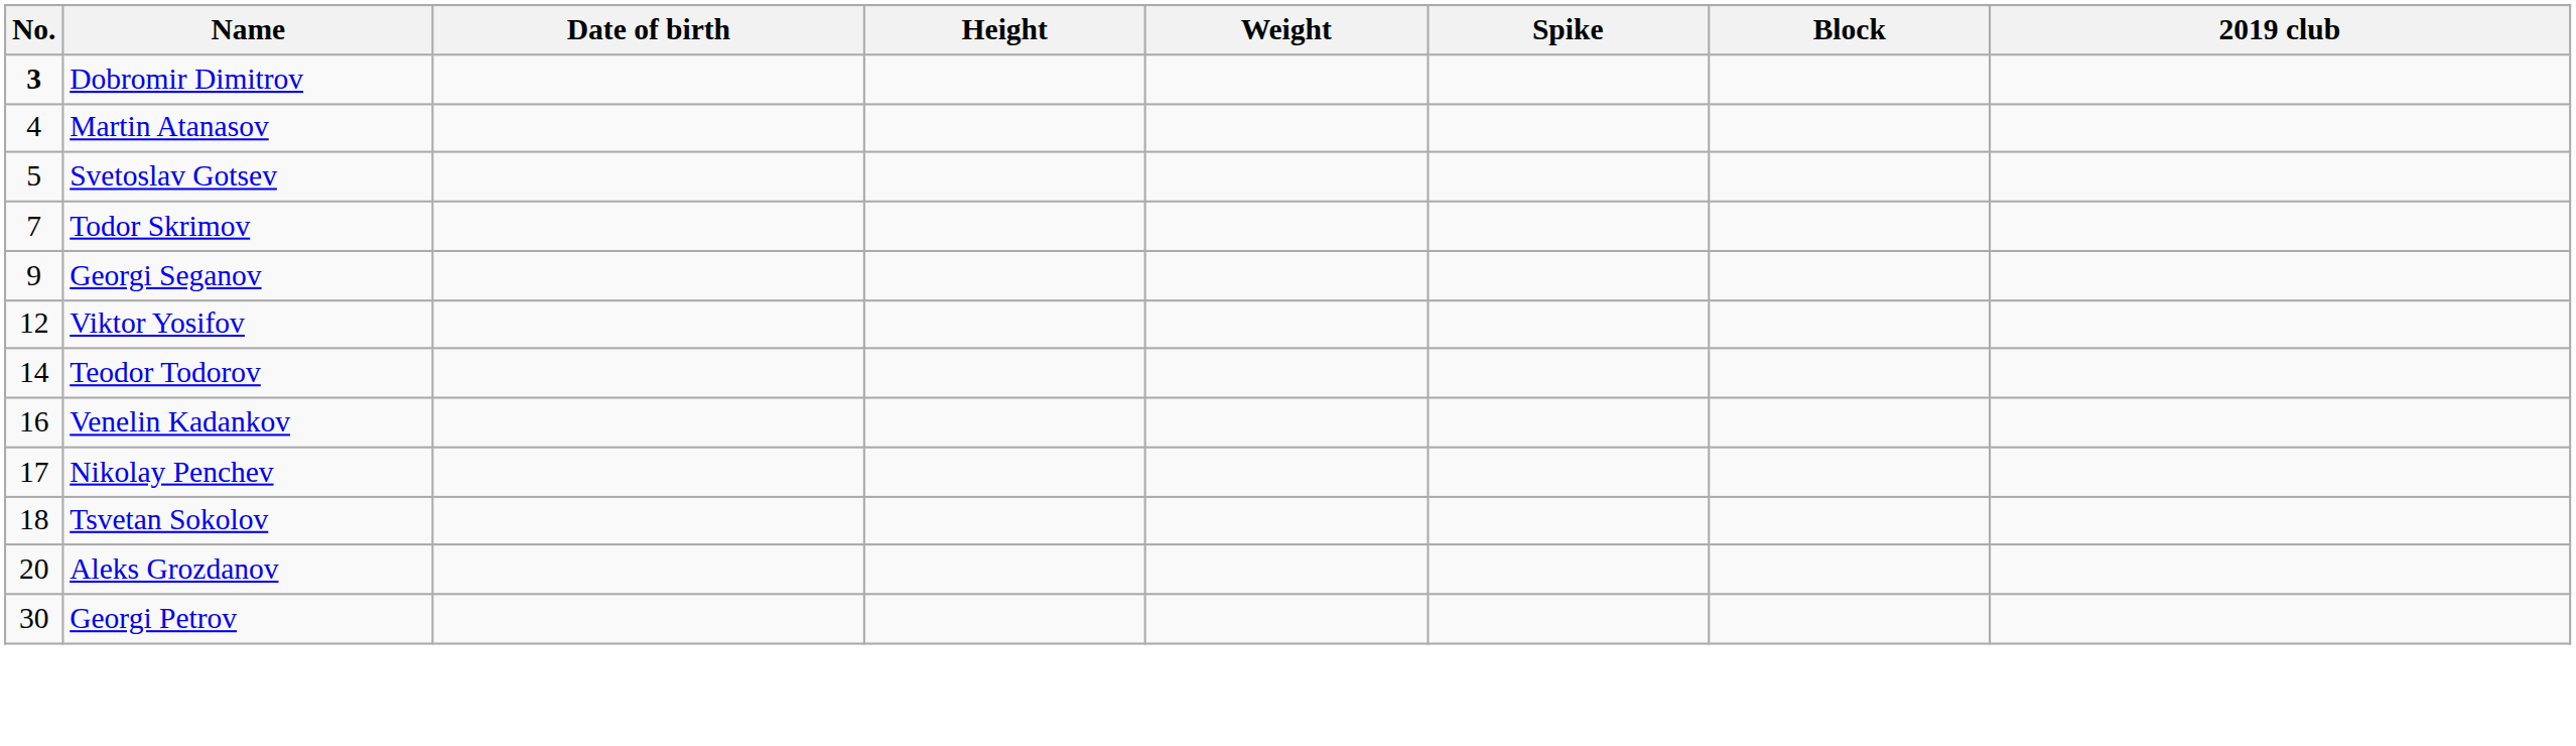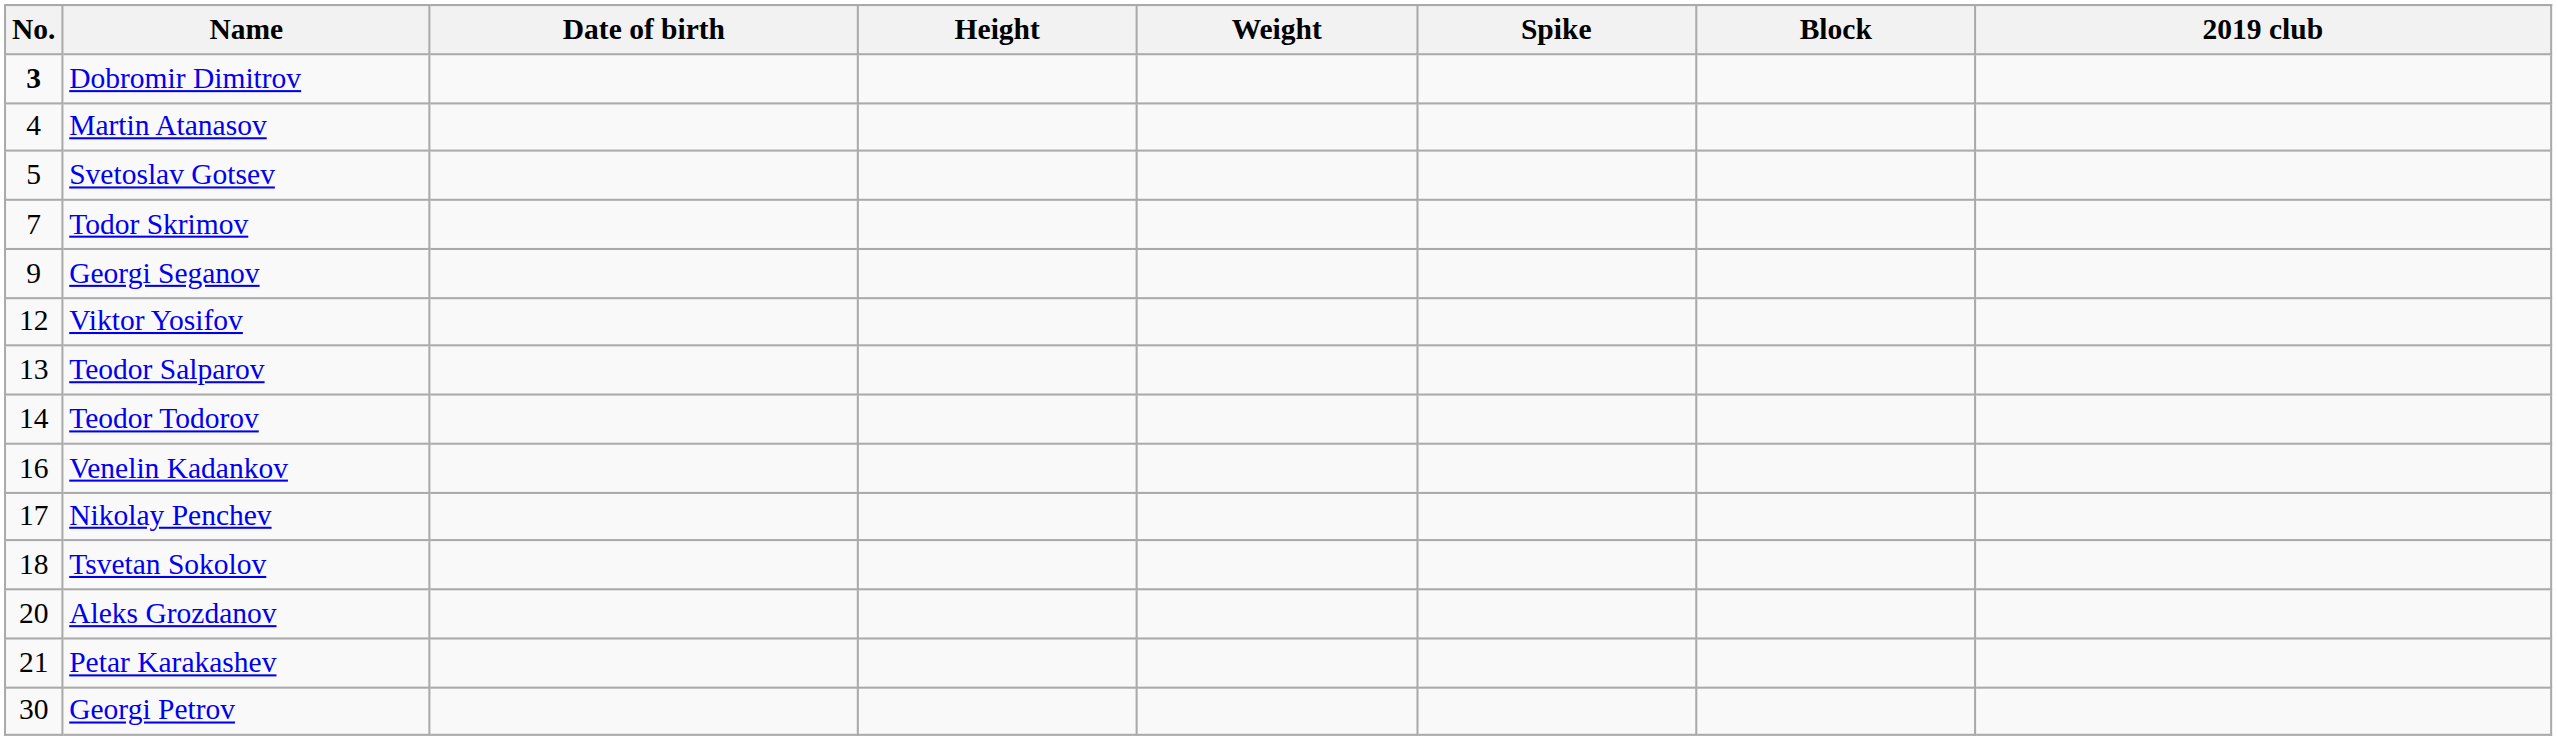 <table class="wikitable sortable" style="font-size:90%; text-align:center;">
 <tr>
 </tr>
 <tr>
 <th>No.</th>
 <th style="width:12em">Name</th>
 <th style="width:14em">Date of birth</th>
 <th style="width:9em">Height</th>
 <th style="width:9em">Weight</th>
 <th style="width:9em">Spike</th>
 <th style="width:9em">Block</th>
 <th style="width:19em">2019 club</th>
 </tr>
 <tr>
 <td><strong>3</strong></td>
 <td align=left><a href='#'>Dobromir Dimitrov</a></td>
 <td></td>
 <td></td>
 <td></td>
 <td></td>
 <td></td>
 <td></td>
 </tr>
 <tr>
 <td>4</td>
 <td align=left><a href='#'>Martin Atanasov</a></td>
 <td></td>
 <td></td>
 <td></td>
 <td></td>
 <td></td>
 <td></td>
 </tr>
 <tr>
 <td>5</td>
 <td align=left><a href='#'>Svetoslav Gotsev</a></td>
 <td></td>
 <td></td>
 <td></td>
 <td></td>
 <td></td>
 <td></td>
 </tr>
 <tr>
 <td>7</td>
 <td align=left><a href='#'>Todor Skrimov</a></td>
 <td></td>
 <td></td>
 <td></td>
 <td></td>
 <td></td>
 <td></td>
 </tr>
 <tr>
 <td>9</td>
 <td align=left><a href='#'>Georgi Seganov</a></td>
 <td></td>
 <td></td>
 <td></td>
 <td></td>
 <td></td>
 <td></td>
 </tr>
 <tr>
 <td>12</td>
 <td align=left><a href='#'>Viktor Yosifov</a></td>
 <td></td>
 <td></td>
 <td></td>
 <td></td>
 <td></td>
 <td></td>
 </tr>
 <tr>
+<td>13</td>
+<td align=left><a href='#'>Teodor Salparov</a></td>
+<td></td>
+<td></td>
+<td></td>
+<td></td>
+<td></td>
+<td></td>
+</tr>
+<tr>
 <td>14</td>
 <td align=left><a href='#'>Teodor Todorov</a></td>
 <td></td>
 <td></td>
 <td></td>
 <td></td>
 <td></td>
 <td></td>
 </tr>
 <tr>
 <td>16</td>
 <td align=left><a href='#'>Venelin Kadankov</a></td>
 <td></td>
 <td></td>
 <td></td>
 <td></td>
 <td></td>
 <td></td>
 </tr>
 <tr>
 <td>17</td>
 <td align=left><a href='#'>Nikolay Penchev</a></td>
 <td></td>
 <td></td>
 <td></td>
 <td></td>
 <td></td>
 <td></td>
 </tr>
 <tr>
 <td>18</td>
 <td align=left><a href='#'>Tsvetan Sokolov</a></td>
 <td></td>
 <td></td>
 <td></td>
 <td></td>
 <td></td>
 <td></td>
 </tr>
 <tr>
 <td>20</td>
 <td align=left><a href='#'>Aleks Grozdanov</a></td>
 <td></td>
 <td></td>
 <td></td>
 <td></td>
 <td></td>
 <td></td>
 </tr>
 <tr>
+<td>21</td>
+<td align=left><a href='#'>Petar Karakashev</a></td>
+<td></td>
+<td></td>
+<td></td>
+<td></td>
+<td></td>
+<td></td>
+</tr>
+<tr>
 <td>30</td>
 <td align=left><a href='#'>Georgi Petrov</a></td>
 <td></td>
 <td></td>
 <td></td>
 <td></td>
 <td></td>
 <td></td>
 </tr>
 </table>
